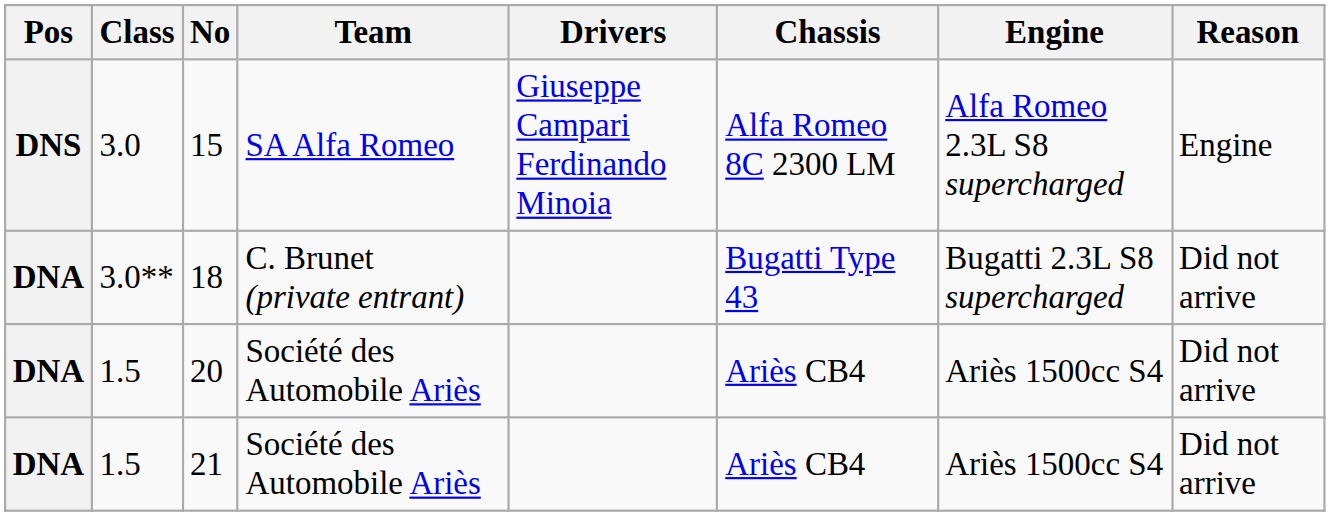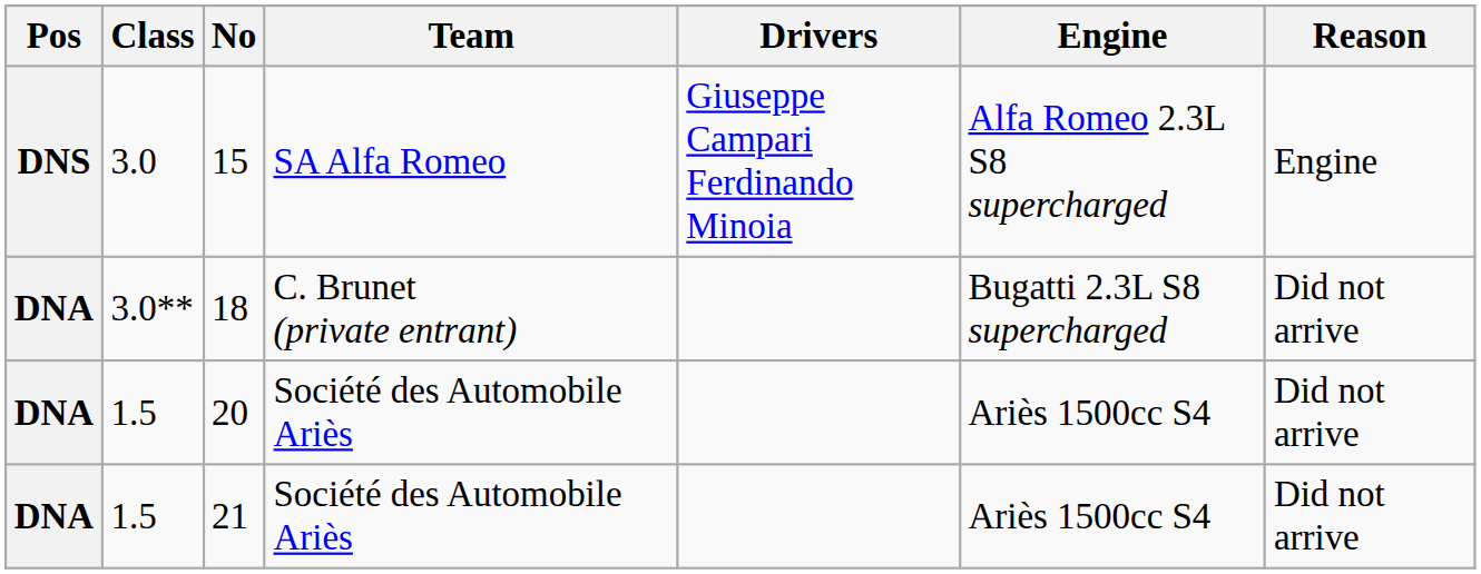 <table class="wikitable" style="font-size: 95%;">
 <tr>
 <th>Pos</th>
 <th>Class</th>
 <th>No</th>
 <th>Team</th>
 <th>Drivers</th>
-<th>Chassis</th>
 <th>Engine</th>
 <th>Reason</th>
 </tr>
 <tr>
 <th>DNS</th>
 <td>3.0</td>
 <td>15</td>
 <td> <a href='#'>SA Alfa Romeo</a></td>
 <td> <a href='#'>Giuseppe Campari</a><br> <a href='#'>Ferdinando Minoia</a></td>
-<td><a href='#'>Alfa Romeo 8C</a> 2300 LM</td>
 <td><a href='#'>Alfa Romeo</a> 2.3L S8<br><em>supercharged</em></td>
 <td>Engine</td>
 </tr>
 <tr>
 <th>DNA</th>
 <td>3.0**</td>
 <td>18</td>
 <td> C. Brunet<br><em>(private entrant)</em></td>
 <td></td>
-<td><a href='#'>Bugatti Type 43</a></td>
 <td>Bugatti 2.3L S8<br><em>supercharged</em></td>
 <td>Did not arrive</td>
 </tr>
 <tr>
 <th>DNA</th>
 <td>1.5</td>
 <td>20</td>
 <td> Société des Automobile <a href='#'>Ariès</a></td>
 <td></td>
-<td><a href='#'>Ariès</a> CB4</td>
 <td>Ariès 1500cc S4</td>
 <td>Did not arrive</td>
 </tr>
 <tr>
 <th>DNA</th>
 <td>1.5</td>
 <td>21</td>
 <td> Société des Automobile <a href='#'>Ariès</a></td>
 <td></td>
-<td><a href='#'>Ariès</a> CB4</td>
 <td>Ariès 1500cc S4</td>
 <td>Did not arrive</td>
 </tr>
 </table>
